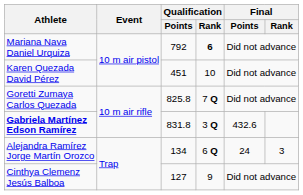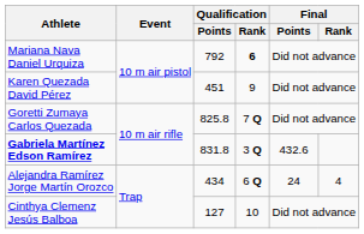 <table class=wikitable style=font-size:90%;text-align:center>
 <tr>
 <th rowspan=2>Athlete</th>
 <th rowspan=2>Event</th>
 <th colspan=2>Qualification</th>
 <th colspan=2>Final</th>
 </tr>
 <tr style=font-size:95%>
 <th>Points</th>
 <th>Rank</th>
 <th>Points</th>
 <th>Rank</th>
 </tr>
 <tr>
 <td align=left><a href='#'>Mariana Nava</a><br><a href='#'>Daniel Urquiza</a></td>
 <td align=left rowspan=2><a href='#'>10 m air pistol</a></td>
 <td>792</td>
 <td><strong>6</strong></td>
 <td colspan=2>Did not advance</td>
 </tr>
 <tr>
 <td align=left><a href='#'>Karen Quezada</a><br><a href='#'>David Pérez</a></td>
 <td>451</td>
-<td>10</td>
+<td>9</td>
 <td colspan=2>Did not advance</td>
 </tr>
 <tr>
 <td align=left><a href='#'>Goretti Zumaya</a><br><a href='#'>Carlos Quezada</a></td>
 <td align=left rowspan=2><a href='#'>10 m air rifle</a></td>
 <td>825.8</td>
 <td>7 <strong>Q</strong></td>
 <td colspan=2>Did not advance</td>
 </tr>
 <tr>
 <td align=left><strong><a href='#'>Gabriela Martínez</a><br><a href='#'>Edson Ramírez</a></strong></td>
 <td>831.8</td>
 <td>3 <strong>Q</strong></td>
 <td>432.6</td>
 <td></td>
 </tr>
 <tr>
 <td align=left><a href='#'>Alejandra Ramírez</a><br><a href='#'>Jorge Martín Orozco</a></td>
 <td align=left rowspan=2><a href='#'>Trap</a></td>
-<td>134</td>
+<td>434</td>
 <td>6 <strong>Q</strong></td>
 <td>24</td>
-<td>3</td>
+<td>4</td>
 </tr>
 <tr>
 <td align=left><a href='#'>Cinthya Clemenz</a><br><a href='#'>Jesús Balboa</a></td>
 <td>127</td>
-<td>9</td>
+<td>10</td>
 <td colspan=2>Did not advance</td>
 </tr>
 </table>
